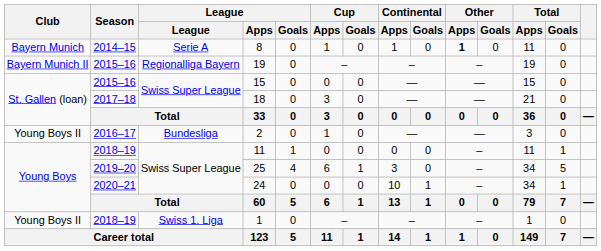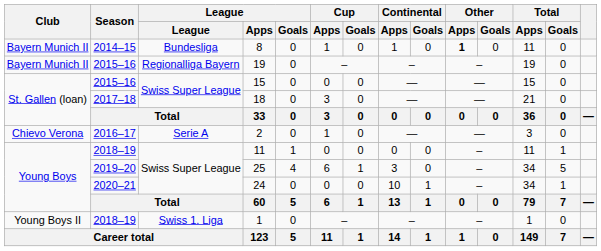 <table class="wikitable" style="text-align:center">
 <tr>
 <th rowspan="2">Club</th>
 <th rowspan="2">Season</th>
 <th colspan="3">League</th>
 <th colspan="2">Cup</th>
 <th colspan="2">Continental</th>
 <th colspan="2">Other</th>
 <th colspan="2">Total</th>
 <th rowspan="2"></th>
 </tr>
 <tr>
 <th>League</th>
 <th>Apps</th>
 <th>Goals</th>
 <th>Apps</th>
 <th>Goals</th>
 <th>Apps</th>
 <th>Goals</th>
 <th>Apps</th>
 <th>Goals</th>
 <th>Apps</th>
 <th>Goals</th>
 </tr>
 <tr>
-<td><a href='#'>Bayern Munich</a></td>
+<td><a href='#'>Bayern Munich II</a></td>
 <td><a href='#'>2014–15</a></td>
-<td><a href='#'>Serie A</a></td>
+<td><a href='#'>Bundesliga</a></td>
 <td>8</td>
 <td>0</td>
 <td>1</td>
 <td>0</td>
 <td>1</td>
 <td>0</td>
 <td><strong>1</strong></td>
 <td>0</td>
 <td>11</td>
 <td>0</td>
 <td></td>
 </tr>
 <tr>
 <td><a href='#'>Bayern Munich II</a></td>
 <td><a href='#'>2015–16</a></td>
 <td><a href='#'>Regionalliga Bayern</a></td>
 <td>19</td>
 <td>0</td>
 <td colspan="2">–</td>
 <td colspan="2">–</td>
 <td colspan="2">–</td>
 <td>19</td>
 <td>0</td>
 <td></td>
 </tr>
 <tr>
 <td rowspan="3"><a href='#'>St. Gallen</a> (loan)</td>
 <td><a href='#'>2015–16</a></td>
 <td rowspan="2"><a href='#'>Swiss Super League</a></td>
 <td>15</td>
 <td>0</td>
 <td>0</td>
 <td>0</td>
 <td colspan="2">—</td>
 <td colspan="2">—</td>
 <td>15</td>
 <td>0</td>
 <td></td>
 </tr>
 <tr>
 <td><a href='#'>2017–18</a></td>
 <td>18</td>
 <td>0</td>
 <td>3</td>
 <td>0</td>
 <td colspan="2">—</td>
 <td colspan="2">—</td>
 <td>21</td>
 <td>0</td>
 <td></td>
 </tr>
 <tr>
 <th colspan="2">Total</th>
 <th>33</th>
 <th>0</th>
 <th>3</th>
 <th>0</th>
 <th>0</th>
 <th>0</th>
 <th>0</th>
 <th>0</th>
 <th>36</th>
 <th>0</th>
 <th>—</th>
 </tr>
 <tr>
-<td>Young Boys II</td>
+<td><a href='#'>Chievo Verona</a></td>
 <td><a href='#'>2016–17</a></td>
-<td><a href='#'>Bundesliga</a></td>
+<td><a href='#'>Serie A</a></td>
 <td>2</td>
 <td>0</td>
 <td>1</td>
 <td>0</td>
 <td colspan="2">—</td>
 <td colspan="2">—</td>
 <td>3</td>
 <td>0</td>
 <td></td>
 </tr>
 <tr>
 <td rowspan="4"><a href='#'>Young Boys</a></td>
 <td><a href='#'>2018–19</a></td>
 <td rowspan="3">Swiss Super League</td>
 <td>11</td>
 <td>1</td>
 <td>0</td>
 <td>0</td>
 <td>0</td>
 <td>0</td>
 <td colspan="2">–</td>
 <td>11</td>
 <td>1</td>
 <td></td>
 </tr>
 <tr>
 <td><a href='#'>2019–20</a></td>
 <td>25</td>
 <td>4</td>
 <td>6</td>
 <td>1</td>
 <td>3</td>
 <td>0</td>
 <td colspan="2">–</td>
 <td>34</td>
 <td>5</td>
 <td></td>
 </tr>
 <tr>
 <td><a href='#'>2020–21</a></td>
 <td>24</td>
 <td>0</td>
 <td>0</td>
 <td>0</td>
 <td>10</td>
 <td>1</td>
 <td colspan="2">–</td>
 <td>34</td>
 <td>1</td>
 <td></td>
 </tr>
 <tr>
 <th colspan="2">Total</th>
 <th>60</th>
 <th>5</th>
 <th>6</th>
 <th>1</th>
 <th>13</th>
 <th>1</th>
 <th>0</th>
 <th>0</th>
 <th>79</th>
 <th>7</th>
 <th>—</th>
 </tr>
 <tr>
 <td>Young Boys II</td>
 <td><a href='#'>2018–19</a></td>
 <td><a href='#'>Swiss 1. Liga</a></td>
 <td>1</td>
 <td>0</td>
 <td colspan="2">–</td>
 <td colspan="2">–</td>
 <td colspan="2">–</td>
 <td>1</td>
 <td>0</td>
 <td></td>
 </tr>
 <tr>
 <th colspan="3">Career total</th>
 <th>123</th>
 <th>5</th>
 <th>11</th>
 <th>1</th>
 <th>14</th>
 <th>1</th>
 <th>1</th>
 <th>0</th>
 <th>149</th>
 <th>7</th>
 <th>—</th>
 </tr>
 </table>
